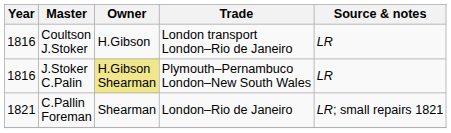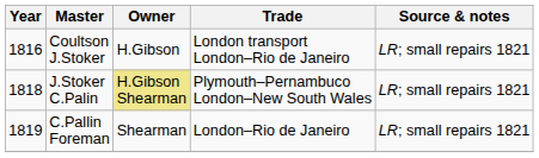 <table class=" wikitable">
 <tr>
 <th>Year</th>
 <th>Master</th>
 <th>Owner</th>
 <th>Trade</th>
 <th>Source & notes</th>
 </tr>
 <tr>
 <td>1816</td>
 <td>Coultson<br>J.Stoker</td>
 <td>H.Gibson</td>
 <td>London transport<br>London–Rio de Janeiro</td>
-<td><em>LR</em></td>
+<td><em>LR</em>; small repairs 1821</td>
 </tr>
 <tr>
-<td>1816</td>
+<td>1818</td>
 <td>J.Stoker<br>C.Palin</td>
 <td style="background: khaki;">H.Gibson<br>Shearman</td>
 <td>Plymouth–Pernambuco<br>London–New South Wales</td>
-<td><em>LR</em></td>
+<td><em>LR</em>; small repairs 1821</td>
 </tr>
 <tr>
-<td>1821</td>
+<td>1819</td>
 <td>C.Pallin<br>Foreman</td>
 <td>Shearman</td>
 <td>London–Rio de Janeiro</td>
 <td><em>LR</em>; small repairs 1821</td>
 </tr>
 <tr>
 </tr>
 </table>
